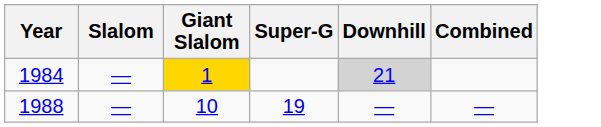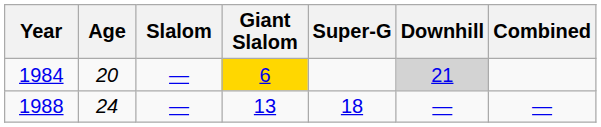 <table class=wikitable style="text-align:center">
 <tr>
 <th>  Year  </th>
+<th> Age </th>
 <th> Slalom </th>
 <th> Giant <br> Slalom </th>
 <th>Super-G</th>
 <th>Downhill</th>
 <th>Combined</th>
 </tr>
 <tr>
 <td><a href='#'>1984</a></td>
+<td><em>20</em></td>
 <td><a href='#'>—</a></td>
-<td style="background:gold;"><a href='#'>1</a></td>
+<td style="background:gold;"><a href='#'>6</a></td>
 <td></td>
 <td style="background: lightgrey;"><a href='#'>21</a></td>
 <td></td>
 </tr>
 <tr>
 <td><a href='#'>1988</a></td>
+<td><em>24</em></td>
 <td><a href='#'>—</a></td>
-<td><a href='#'>10</a></td>
-<td><a href='#'>19</a></td>
+<td><a href='#'>13</a></td>
+<td><a href='#'>18</a></td>
 <td><a href='#'>—</a></td>
 <td><a href='#'>—</a></td>
 </tr>
 </table>
